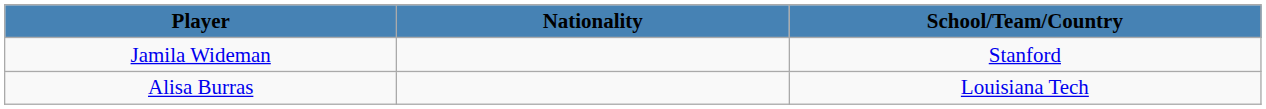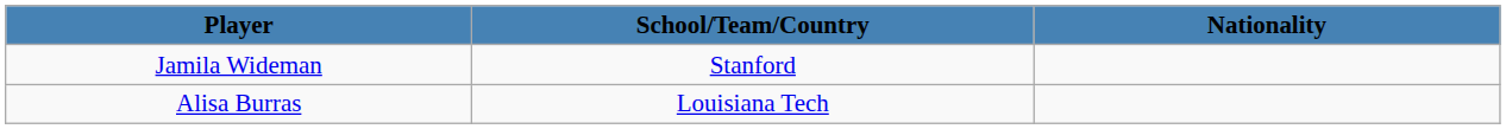 <table class="wikitable" style="text-align:center; width:60em">
 <tr>
 <th style="background: #4682b4" width="10%"><span>Player</span></th>
+<th style="background: #4682b4" width="10%"><span>School/Team/Country</span></th>
 <th style="background: #4682b4" width="10%"><span>Nationality</span></th>
-<th style="background: #4682b4" width="10%"><span>School/Team/Country</span></th>
 </tr>
 <tr>
 <td><a href='#'>Jamila Wideman</a></td>
+<td><a href='#'>Stanford</a></td>
 <td></td>
-<td><a href='#'>Stanford</a></td>
 </tr>
 <tr>
 <td><a href='#'>Alisa Burras</a></td>
+<td><a href='#'>Louisiana Tech</a></td>
 <td></td>
-<td><a href='#'>Louisiana Tech</a></td>
 </tr>
 </table>
